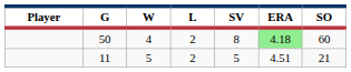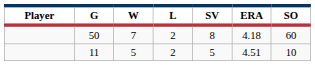 <table class="wikitable sortable">
 <tr>
 <th style="background:#FFFFFF; border-top:#023465 5px solid; border-bottom:#ba313c 5px solid;" width="16%">Player</th>
 <th style="background:#FFFFFF; border-top:#023465 5px solid; border-bottom:#ba313c 5px solid;" width="9%">G</th>
 <th style="background:#FFFFFF; border-top:#023465 5px solid; border-bottom:#ba313c 5px solid;" width="9%">W</th>
 <th style="background:#FFFFFF; border-top:#023465 5px solid; border-bottom:#ba313c 5px solid;" width="9%">L</th>
 <th style="background:#FFFFFF; border-top:#023465 5px solid; border-bottom:#ba313c 5px solid;" width="9%">SV</th>
 <th style="background:#FFFFFF; border-top:#023465 5px solid; border-bottom:#ba313c 5px solid;" width="9%">ERA</th>
 <th style="background:#FFFFFF; border-top:#023465 5px solid; border-bottom:#ba313c 5px solid;" width="9%">SO</th>
 </tr>
 <tr align="center">
 <td></td>
 <td>50</td>
-<td>4</td>
+<td>7</td>
 <td>2</td>
 <td>8</td>
-<td style="background: lightgreen;">4.18</td>
+<td>4.18</td>
 <td>60</td>
 </tr>
 <tr align="center">
 <td></td>
 <td>11</td>
 <td>5</td>
 <td>2</td>
 <td>5</td>
 <td>4.51</td>
-<td>21</td>
+<td>10</td>
 </tr>
 </table>
